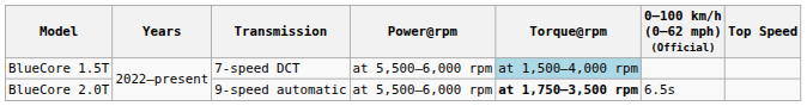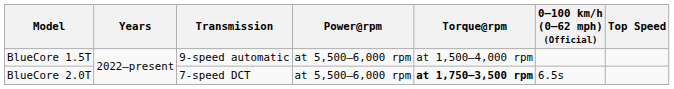 <table class="wikitable sortable collapsible" style="text-align:left; font-size:90%;">
 <tr>
 <th>Model</th>
 <th>Years</th>
 <th>Transmission</th>
 <th>Power@rpm</th>
 <th>Torque@rpm</th>
 <th>0–100 km/h<br>(0–62 mph)<br><small>(Official)</small></th>
 <th>Top Speed</th>
 </tr>
 <tr>
 <td>BlueCore 1.5T</td>
 <td rowspan=2>2022–present</td>
-<td>7-speed DCT</td>
+<td>9-speed automatic</td>
 <td> at 5,500–6,000 rpm</td>
-<td style="background: lightblue;"> at 1,500–4,000 rpm</td>
+<td> at 1,500–4,000 rpm</td>
 <td></td>
 <td></td>
 </tr>
 <tr>
 <td>BlueCore 2.0T</td>
-<td>9-speed automatic</td>
+<td>7-speed DCT</td>
 <td> at 5,500–6,000 rpm</td>
 <td><strong> at 1,750–3,500 rpm</strong></td>
 <td>6.5s</td>
 <td></td>
 </tr>
 </table>
